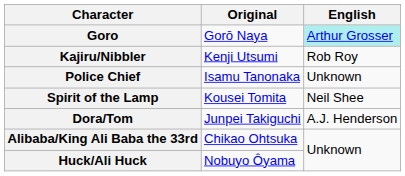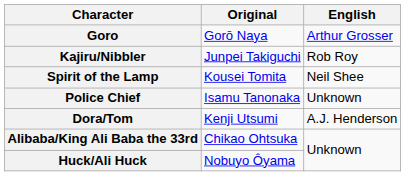 <table class="wikitable">
 <tr>
 <th>Character</th>
 <th>Original</th>
 <th>English</th>
 </tr>
 <tr>
 <th>Goro</th>
 <td><a href='#'>Gorō Naya</a></td>
-<td style="background: paleturquoise;"><a href='#'>Arthur Grosser</a></td>
+<td><a href='#'>Arthur Grosser</a></td>
 </tr>
 <tr>
 <th>Kajiru/Nibbler</th>
-<td><a href='#'>Kenji Utsumi</a></td>
+<td><a href='#'>Junpei Takiguchi</a></td>
 <td>Rob Roy</td>
+</tr>
+<tr>
+<th>Spirit of the Lamp</th>
+<td><a href='#'>Kousei Tomita</a></td>
+<td>Neil Shee</td>
 </tr>
 <tr>
 <th>Police Chief</th>
 <td><a href='#'>Isamu Tanonaka</a></td>
 <td>Unknown</td>
 </tr>
 <tr>
-<th>Spirit of the Lamp</th>
-<td><a href='#'>Kousei Tomita</a></td>
-<td>Neil Shee</td>
-</tr>
-<tr>
 <th>Dora/Tom</th>
-<td><a href='#'>Junpei Takiguchi</a></td>
+<td><a href='#'>Kenji Utsumi</a></td>
 <td>A.J. Henderson</td>
 </tr>
 <tr>
 <th>Alibaba/King Ali Baba the 33rd</th>
 <td><a href='#'>Chikao Ohtsuka</a></td>
 <td rowspan="2">Unknown</td>
 </tr>
 <tr>
 <th>Huck/Ali Huck</th>
 <td><a href='#'>Nobuyo Ôyama</a></td>
 </tr>
 </table>
